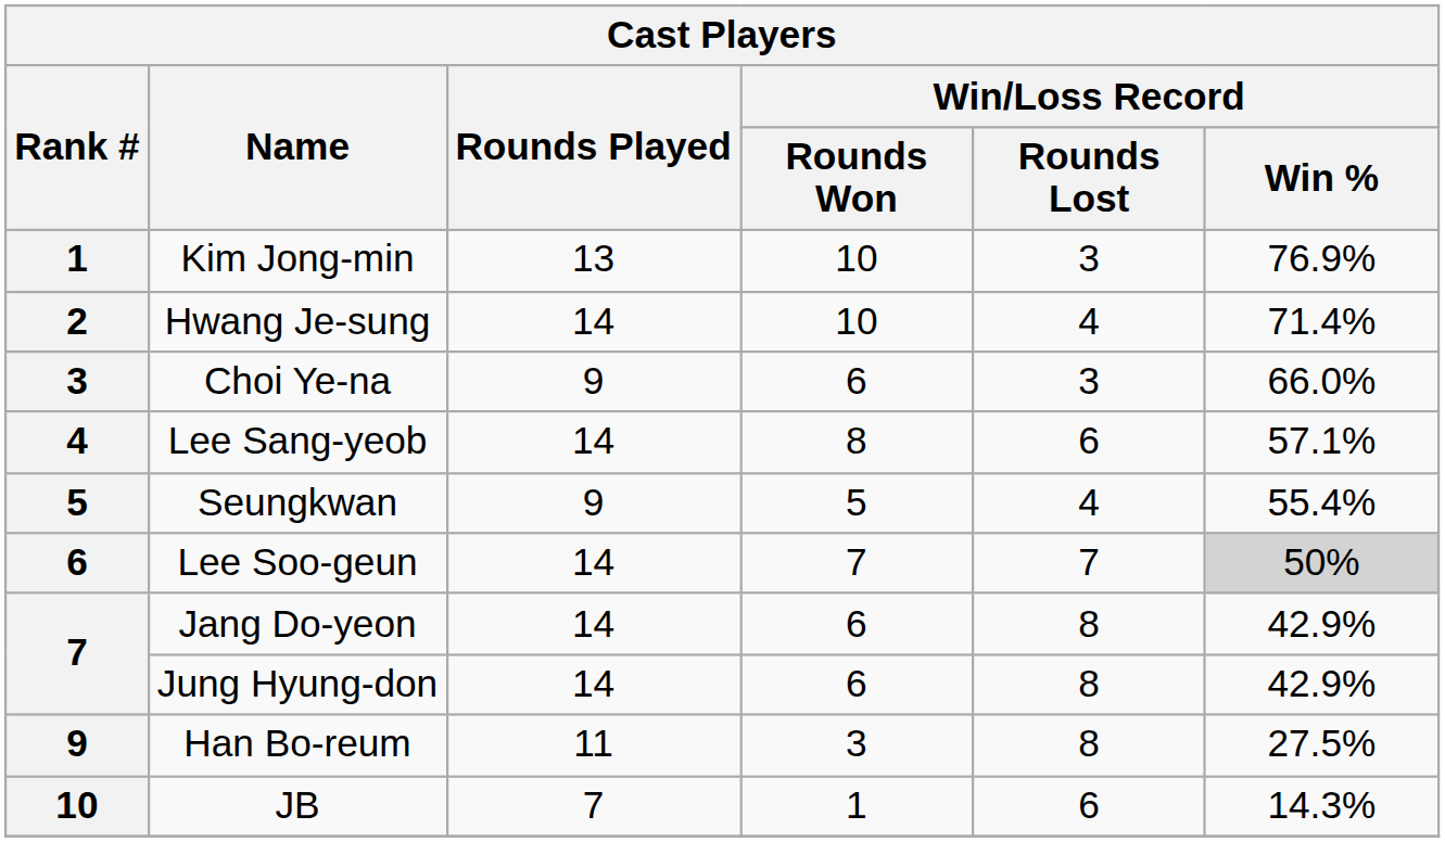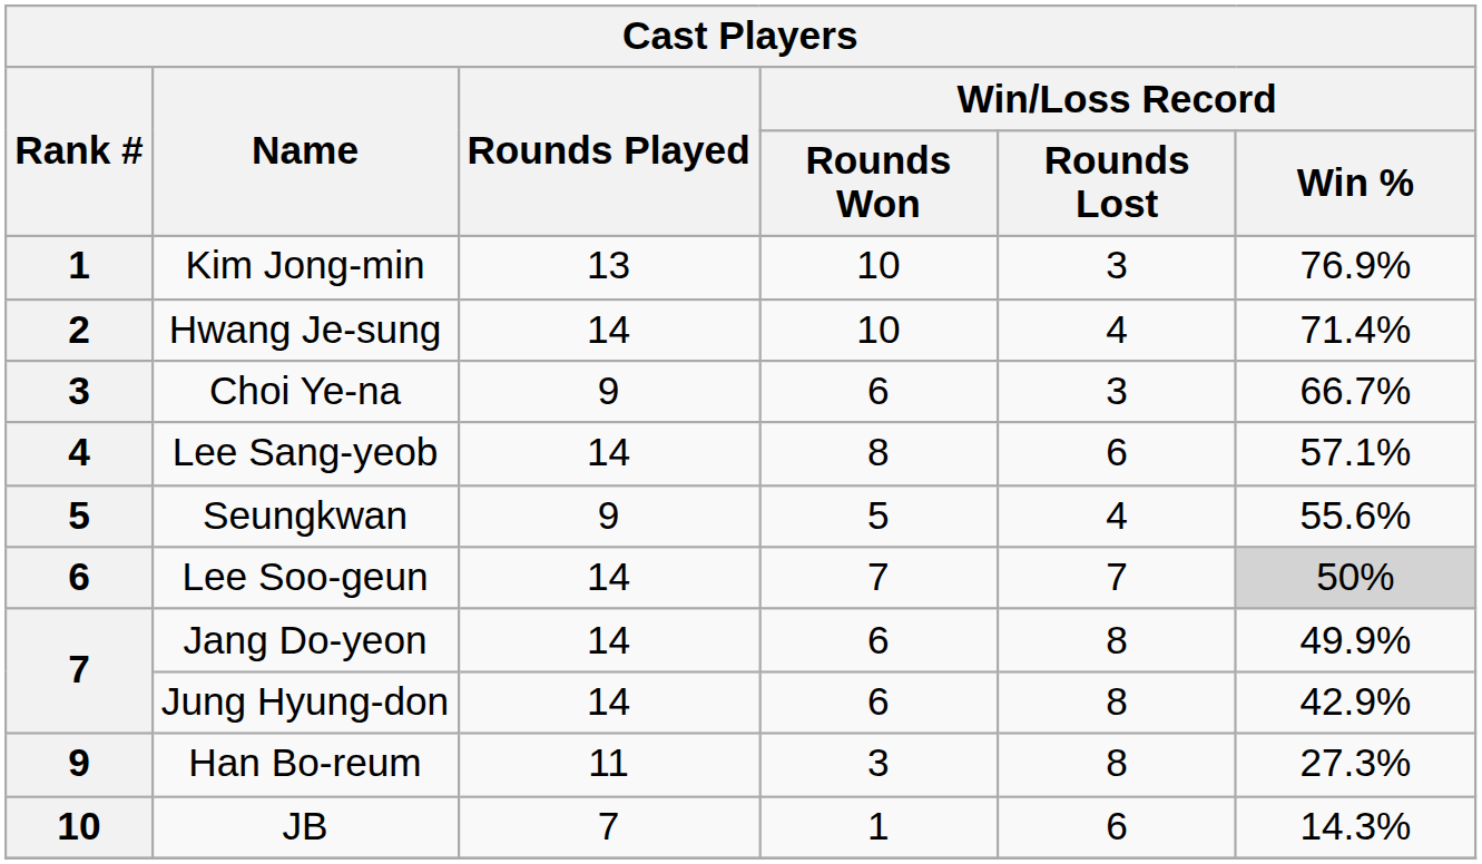 <table class="wikitable sortable" style="text-align:center">
 <tr>
 <th colspan="6">Cast Players</th>
 </tr>
 <tr>
 <th rowspan=2>Rank #</th>
 <th rowspan=2>Name</th>
 <th rowspan=2>Rounds Played</th>
 <th colspan=3>Win/Loss Record</th>
 </tr>
 <tr>
 <th width="90">Rounds Won</th>
 <th width="90">Rounds Lost</th>
 <th width="90">Win %</th>
 </tr>
 <tr>
 <th>1</th>
 <td>Kim Jong-min</td>
 <td>13</td>
 <td>10</td>
 <td>3</td>
 <td>76.9%</td>
 </tr>
 <tr>
 <th>2</th>
 <td>Hwang Je-sung</td>
 <td>14</td>
 <td>10</td>
 <td>4</td>
 <td>71.4%</td>
 </tr>
 <tr>
 <th>3</th>
 <td>Choi Ye-na</td>
 <td>9</td>
 <td>6</td>
 <td>3</td>
-<td>66.0%</td>
+<td>66.7%</td>
 </tr>
 <tr>
 <th>4</th>
 <td>Lee Sang-yeob</td>
 <td>14</td>
 <td>8</td>
 <td>6</td>
 <td>57.1%</td>
 </tr>
 <tr>
 <th>5</th>
 <td>Seungkwan</td>
 <td>9</td>
 <td>5</td>
 <td>4</td>
-<td>55.4%</td>
+<td>55.6%</td>
 </tr>
 <tr>
 <th>6</th>
 <td>Lee Soo-geun</td>
 <td>14</td>
 <td>7</td>
 <td>7</td>
 <td style="background: lightgrey;">50%</td>
 </tr>
 <tr>
 <th rowspan="2">7</th>
 <td>Jang Do-yeon</td>
 <td>14</td>
 <td>6</td>
 <td>8</td>
-<td>42.9%</td>
+<td>49.9%</td>
 </tr>
 <tr>
 <td>Jung Hyung-don</td>
 <td>14</td>
 <td>6</td>
 <td>8</td>
 <td>42.9%</td>
 </tr>
 <tr>
 <th>9</th>
 <td>Han Bo-reum</td>
 <td>11</td>
 <td>3</td>
 <td>8</td>
-<td>27.5%</td>
+<td>27.3%</td>
 </tr>
 <tr>
 <th>10</th>
 <td>JB</td>
 <td>7</td>
 <td>1</td>
 <td>6</td>
 <td>14.3%</td>
 </tr>
 <tr>
 </tr>
 </table>
